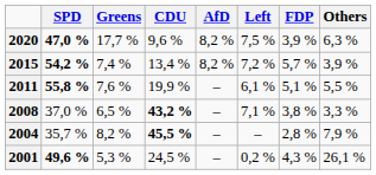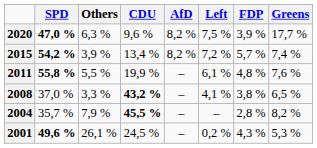 <table class="wikitable">
 <tr>
 <td></td>
 <th><a href='#'>SPD</a></th>
-<th><a href='#'>Greens</a></th>
+<th>Others</th>
 <th><a href='#'>CDU</a></th>
 <th><a href='#'>AfD</a></th>
 <th><a href='#'>Left</a></th>
 <th><a href='#'>FDP</a></th>
-<th>Others</th>
+<th><a href='#'>Greens</a></th>
 </tr>
 <tr>
 <th>2020</th>
 <td><strong>47,0 %</strong></td>
-<td>17,7 %</td>
+<td>6,3 %</td>
 <td>9,6 %</td>
 <td>8,2 %</td>
 <td>7,5 %</td>
 <td>3,9 %</td>
-<td>6,3 %</td>
+<td>17,7 %</td>
 </tr>
 <tr>
 <th>2015</th>
 <td><strong>54,2 %</strong></td>
-<td>7,4 %</td>
+<td>3,9 %</td>
 <td>13,4 %</td>
 <td>8,2 %</td>
 <td>7,2 %</td>
 <td>5,7 %</td>
-<td>3,9 %</td>
+<td>7,4 %</td>
 </tr>
 <tr>
 <th>2011</th>
 <td><strong>55,8 %</strong></td>
-<td>7,6 %</td>
+<td>5,5 %</td>
 <td>19,9 %</td>
 <td align="center">–</td>
 <td>6,1 %</td>
-<td>5,1 %</td>
-<td>5,5 %</td>
+<td>4,8 %</td>
+<td>7,6 %</td>
 </tr>
 <tr>
 <th>2008</th>
 <td>37,0 %</td>
-<td>6,5 %</td>
+<td>3,3 %</td>
 <td><strong>43,2 %</strong></td>
 <td align="center">–</td>
-<td>7,1 %</td>
+<td>4,1 %</td>
 <td>3,8 %</td>
-<td>3,3 %</td>
+<td>6,5 %</td>
 </tr>
 <tr>
 <th>2004</th>
 <td>35,7 %</td>
-<td>8,2 %</td>
+<td>7,9 %</td>
 <td><strong>45,5 %</strong></td>
 <td align="center">–</td>
 <td align="center">–</td>
 <td>2,8 %</td>
-<td>7,9 %</td>
+<td>8,2 %</td>
 </tr>
 <tr>
 <th>2001</th>
 <td><strong>49,6 %</strong></td>
-<td>5,3 %</td>
+<td>26,1 %</td>
 <td>24,5 %</td>
 <td align="center">–</td>
 <td>0,2 %</td>
 <td>4,3 %</td>
-<td>26,1 %</td>
+<td>5,3 %</td>
 </tr>
 </table>
